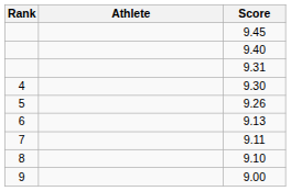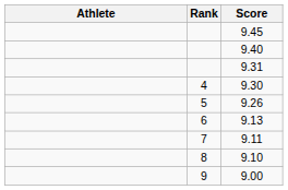 <table class = "wikitable" style="text-align:center;">
 <tr>
+<th width=250>Athlete</th>
 <th width=40>Rank</th>
-<th width=250>Athlete</th>
 <th width=80>Score</th>
 </tr>
 <tr>
+<td align=left></td>
 <td></td>
-<td align=left></td>
 <td>9.45</td>
 </tr>
 <tr>
+<td align=left></td>
 <td></td>
-<td align=left></td>
 <td>9.40</td>
 </tr>
 <tr>
+<td align=left></td>
 <td></td>
-<td align=left></td>
 <td>9.31</td>
 </tr>
 <tr>
+<td align=left></td>
 <td>4</td>
-<td align=left></td>
 <td>9.30</td>
 </tr>
 <tr>
+<td align=left></td>
 <td>5</td>
-<td align=left></td>
 <td>9.26</td>
 </tr>
 <tr>
+<td align=left></td>
 <td>6</td>
-<td align=left></td>
 <td>9.13</td>
 </tr>
 <tr>
+<td align=left></td>
 <td>7</td>
-<td align=left></td>
 <td>9.11</td>
 </tr>
 <tr>
+<td align=left></td>
 <td>8</td>
-<td align=left></td>
 <td>9.10</td>
 </tr>
 <tr>
+<td align=left></td>
 <td>9</td>
-<td align=left></td>
 <td>9.00</td>
 </tr>
 </table>
